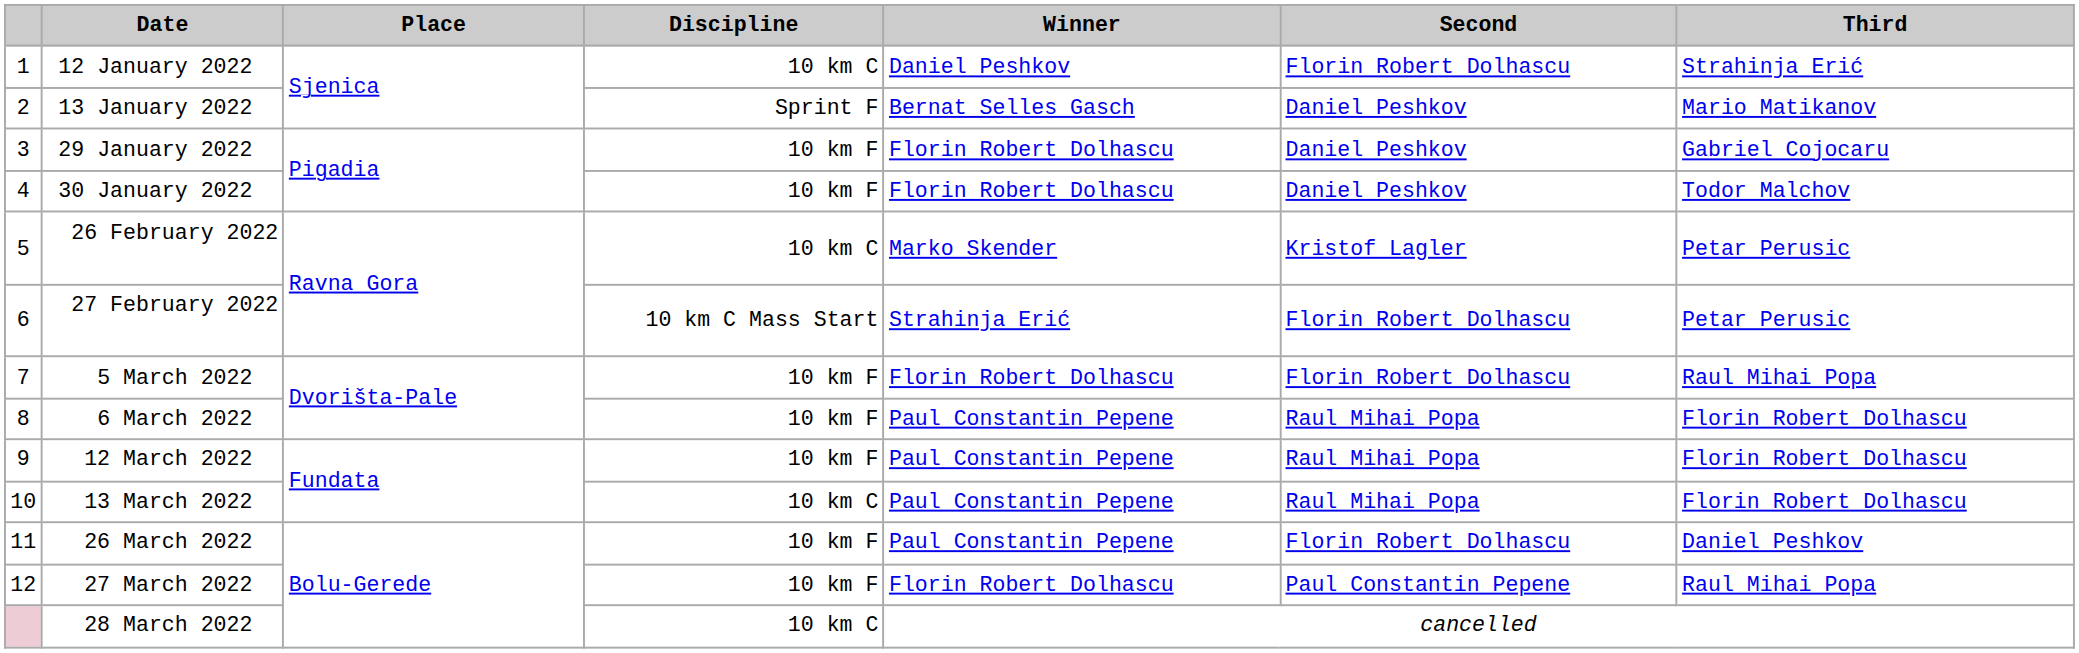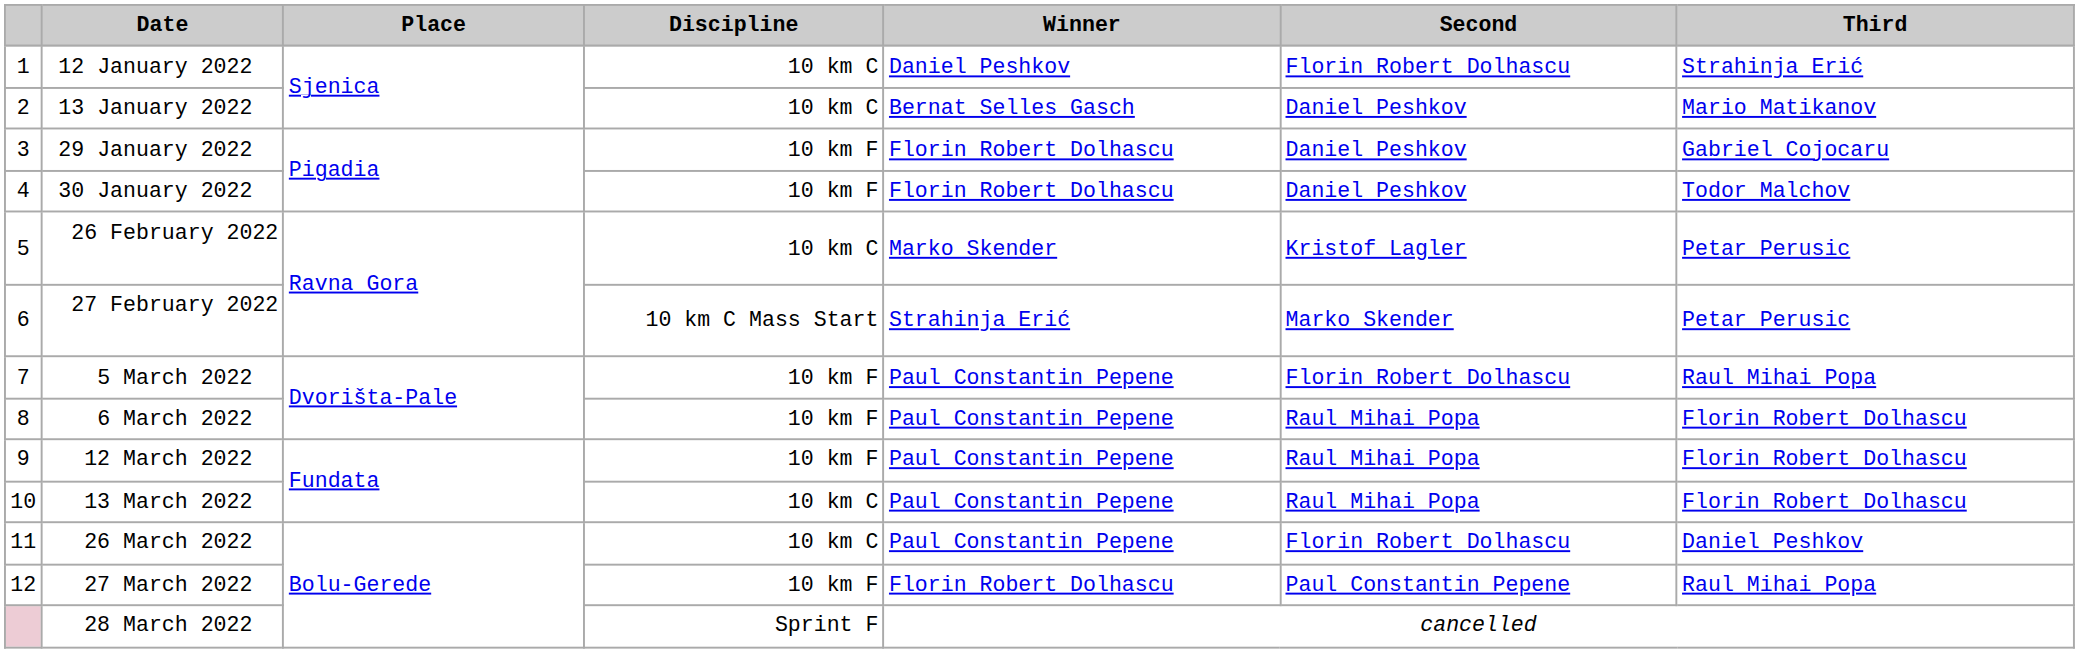 <table class="wikitable plainrowheaders" style="background:#fff; font-size:86%; line-height:16px; border:grey solid 1px; border-collapse:collapse;">
 <tr style="background:#ccc; text-align:center;">
 <th scope="col" style="background:#ccc; width=30 px;"></th>
 <th scope="col" style="background:#ccc; width:120px;">Date</th>
 <th scope="col" style="background:#ccc; width:150px;">Place</th>
 <th scope="col" style="background:#ccc; width:150px;">Discipline</th>
 <th scope="col" style="background:#ccc; width:200px;">Winner</th>
 <th scope="col" style="background:#ccc; width:200px;">Second</th>
 <th scope="col" style="background:#ccc; width:200px;">Third</th>
 </tr>
 <tr>
 <td align=center>1</td>
 <td align=right>12 January 2022  </td>
 <td rowspan=2> <a href='#'>Sjenica</a></td>
 <td align=right>10 km C</td>
 <td> <a href='#'>Daniel Peshkov</a></td>
 <td> <a href='#'>Florin Robert Dolhascu</a></td>
 <td> <a href='#'>Strahinja Erić</a></td>
 </tr>
 <tr>
 <td align=center>2</td>
 <td align=right>13 January 2022  </td>
-<td align=right>Sprint F</td>
+<td align=right>10 km C</td>
 <td> <a href='#'>Bernat Selles Gasch</a></td>
 <td> <a href='#'>Daniel Peshkov</a></td>
 <td> <a href='#'>Mario Matikanov</a></td>
 </tr>
 <tr>
 <td align=center>3</td>
 <td align=right>29 January 2022  </td>
 <td rowspan=2> <a href='#'>Pigadia</a></td>
 <td align=right>10 km F</td>
 <td> <a href='#'>Florin Robert Dolhascu</a></td>
 <td> <a href='#'>Daniel Peshkov</a></td>
 <td> <a href='#'>Gabriel Cojocaru</a></td>
 </tr>
 <tr>
 <td align=center>4</td>
 <td align=right>30 January 2022  </td>
 <td align=right>10 km F</td>
 <td> <a href='#'>Florin Robert Dolhascu</a></td>
 <td> <a href='#'>Daniel Peshkov</a></td>
 <td> <a href='#'>Todor Malchov</a></td>
 </tr>
 <tr>
 <td align=center>5</td>
 <td align=right>26 February 2022  </td>
 <td rowspan=2> <a href='#'>Ravna Gora</a></td>
 <td align=right>10 km C</td>
 <td> <a href='#'>Marko Skender</a></td>
 <td> <a href='#'>Kristof Lagler</a></td>
 <td> <a href='#'>Petar Perusic</a></td>
 </tr>
 <tr>
 <td align=center>6</td>
 <td align=right>27 February 2022  </td>
 <td align=right>10 km C Mass Start</td>
 <td> <a href='#'>Strahinja Erić</a></td>
-<td> <a href='#'>Florin Robert Dolhascu</a></td>
+<td> <a href='#'>Marko Skender</a></td>
 <td> <a href='#'>Petar Perusic</a></td>
 </tr>
 <tr>
 <td align=center>7</td>
 <td align=right>5 March 2022  </td>
 <td rowspan=2> <a href='#'>Dvorišta-Pale</a></td>
 <td align=right>10 km F</td>
-<td> <a href='#'>Florin Robert Dolhascu</a></td>
+<td> <a href='#'>Paul Constantin Pepene</a></td>
 <td> <a href='#'>Florin Robert Dolhascu</a></td>
 <td> <a href='#'>Raul Mihai Popa</a></td>
 </tr>
 <tr>
 <td align=center>8</td>
 <td align=right>6 March 2022  </td>
 <td align=right>10 km F</td>
 <td> <a href='#'>Paul Constantin Pepene</a></td>
 <td> <a href='#'>Raul Mihai Popa</a></td>
 <td> <a href='#'>Florin Robert Dolhascu</a></td>
 </tr>
 <tr>
 <td align=center>9</td>
 <td align=right>12 March 2022  </td>
 <td rowspan=2> <a href='#'>Fundata</a></td>
 <td align=right>10 km F</td>
 <td> <a href='#'>Paul Constantin Pepene</a></td>
 <td> <a href='#'>Raul Mihai Popa</a></td>
 <td> <a href='#'>Florin Robert Dolhascu</a></td>
 </tr>
 <tr>
 <td align=center>10</td>
 <td align=right>13 March 2022  </td>
 <td align=right>10 km C</td>
 <td> <a href='#'>Paul Constantin Pepene</a></td>
 <td> <a href='#'>Raul Mihai Popa</a></td>
 <td> <a href='#'>Florin Robert Dolhascu</a></td>
 </tr>
 <tr>
 <td align=center>11</td>
 <td align=right>26 March 2022  </td>
 <td rowspan=3> <a href='#'>Bolu-Gerede</a></td>
-<td align=right>10 km F</td>
+<td align=right>10 km C</td>
 <td> <a href='#'>Paul Constantin Pepene</a></td>
 <td> <a href='#'>Florin Robert Dolhascu</a></td>
 <td> <a href='#'>Daniel Peshkov</a></td>
 </tr>
 <tr>
 <td align=center>12</td>
 <td align=right>27 March 2022  </td>
 <td align=right>10 km F</td>
 <td> <a href='#'>Florin Robert Dolhascu</a></td>
 <td> <a href='#'>Paul Constantin Pepene</a></td>
 <td> <a href='#'>Raul Mihai Popa</a></td>
 </tr>
 <tr>
 <td bgcolor="EDCCD5"></td>
 <td align=right>28 March 2022  </td>
-<td align=right>10 km C</td>
+<td align=right>Sprint F</td>
 <td colspan=3 align=center><em>cancelled</em></td>
 </tr>
 </table>
